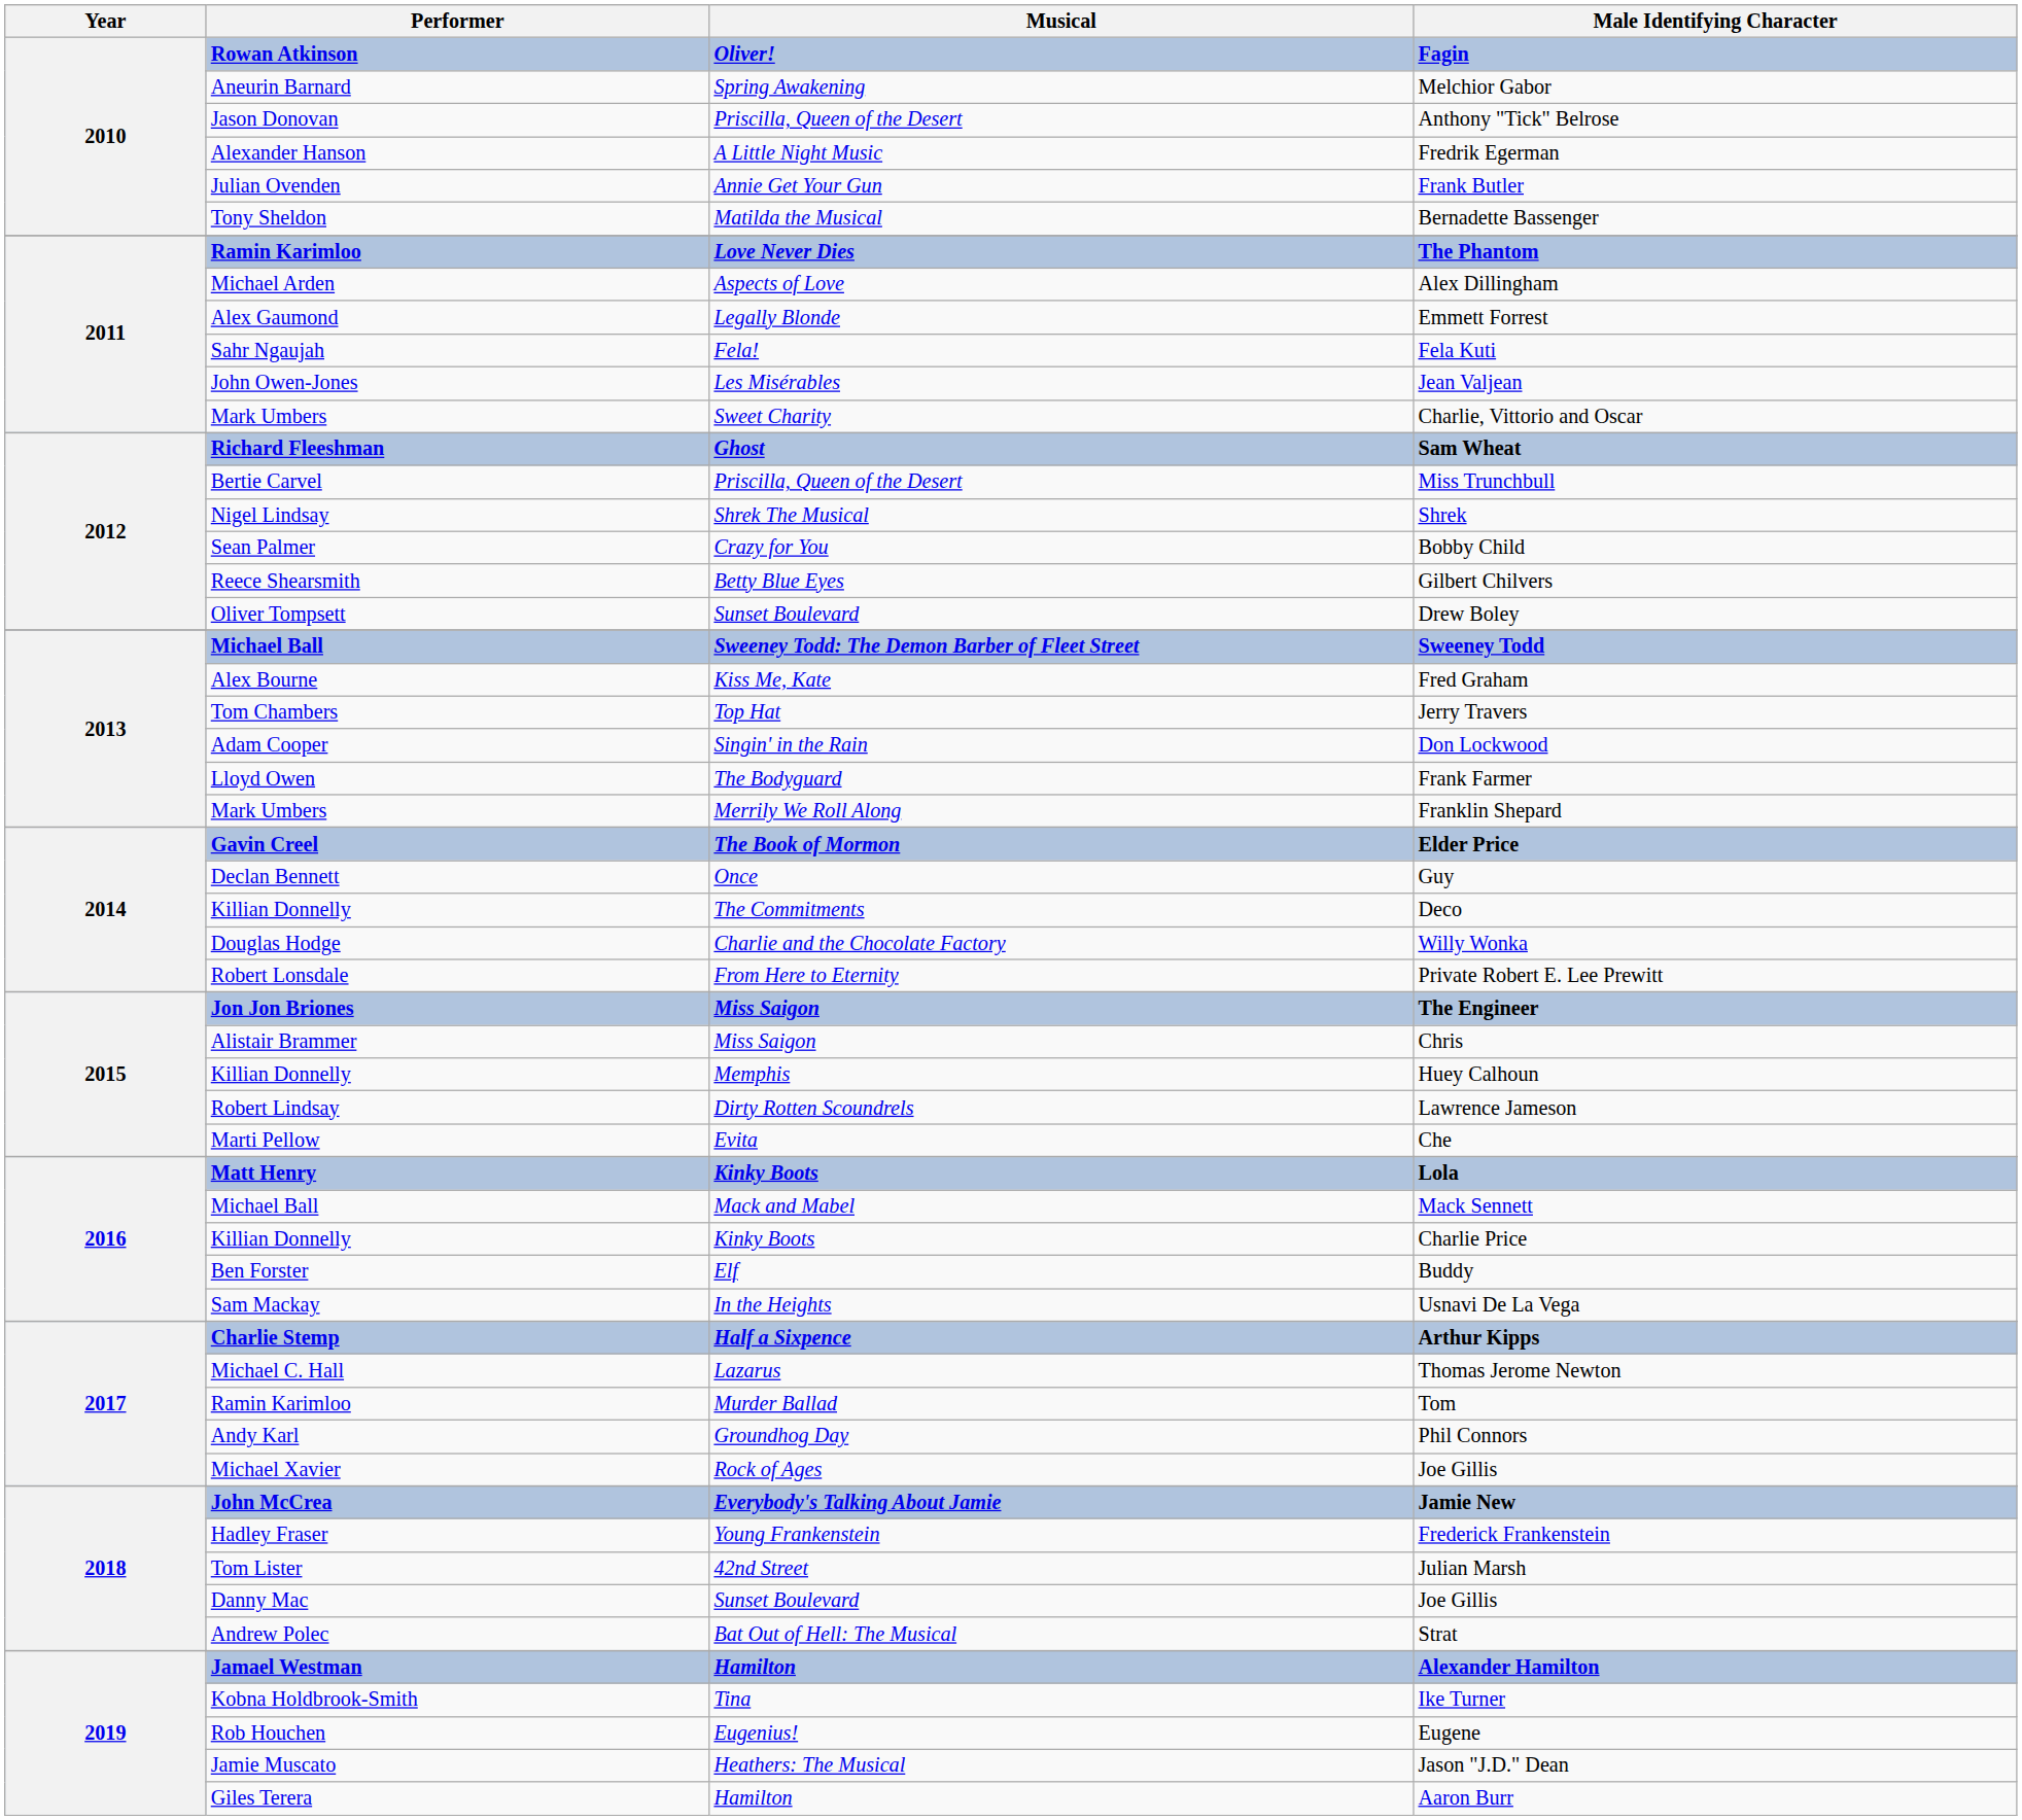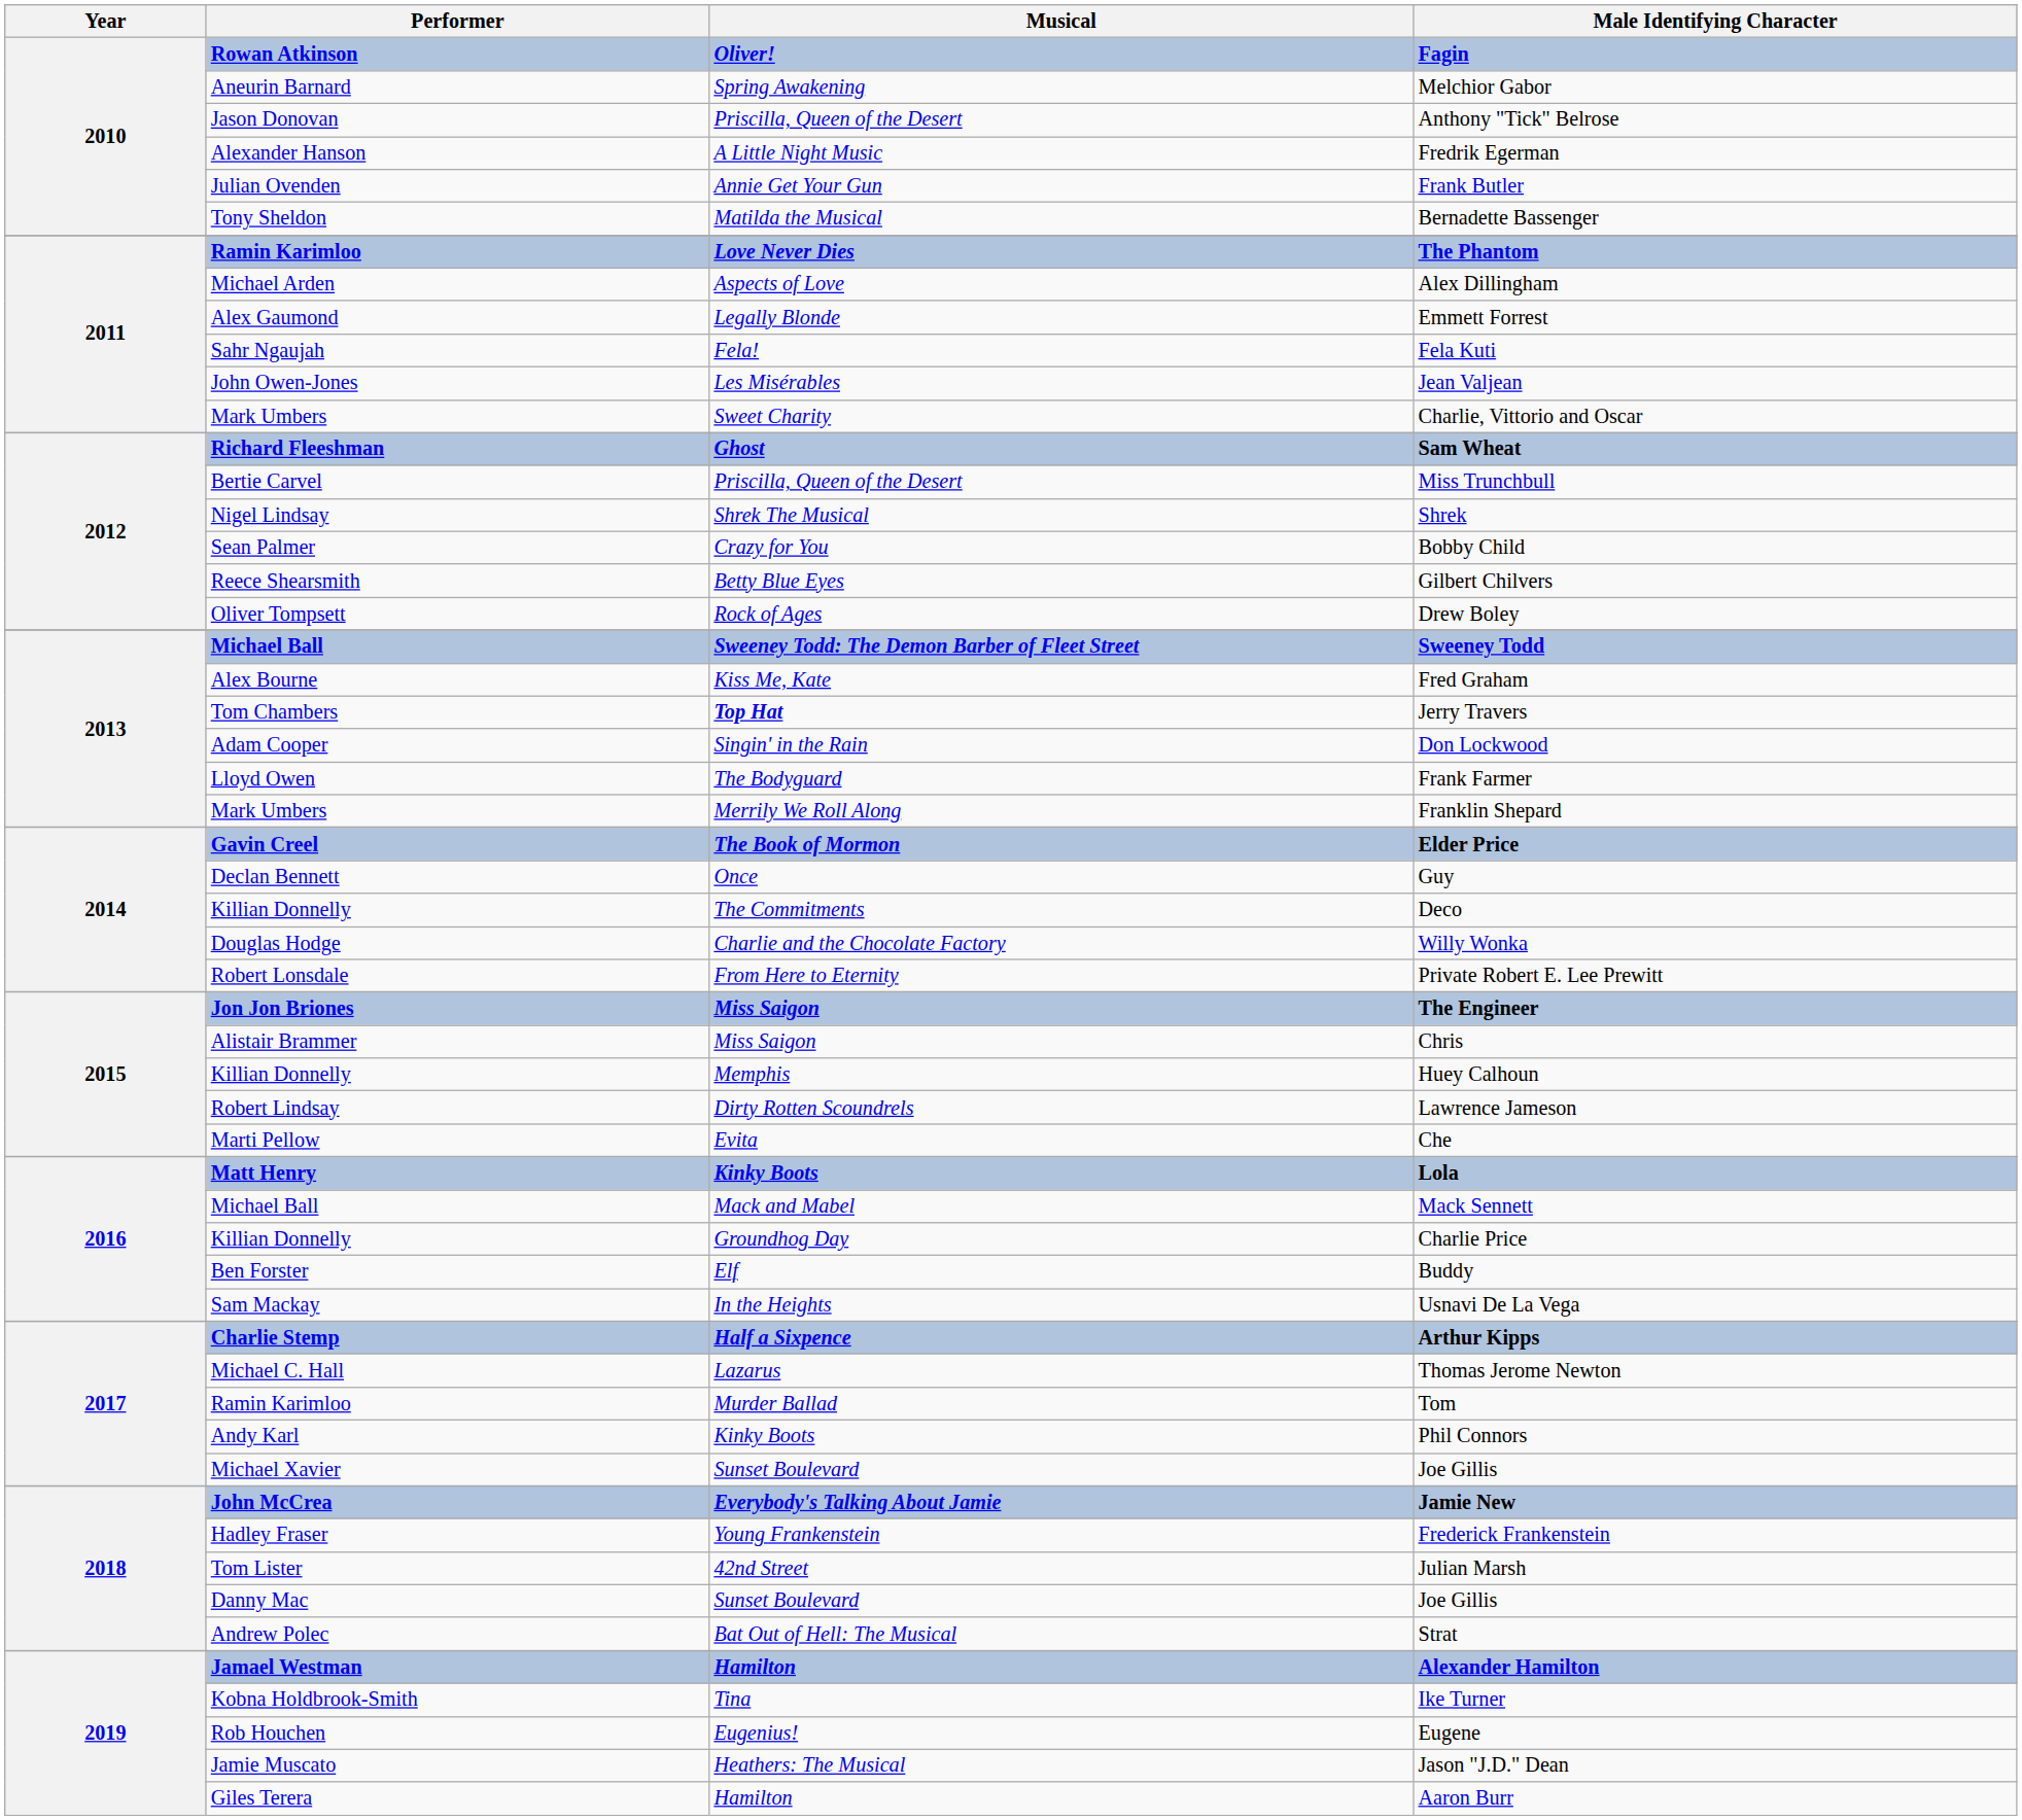 <table class="wikitable" style="width:98%;">
 <tr style="background:#bebebe;">
 <th style="width:10%;">Year</th>
 <th style="width:25%;">Performer</th>
 <th style="width:35%;">Musical</th>
 <th style="width:30%;">Male Identifying Character</th>
 </tr>
 <tr style="background:#B0C4DE">
 <th rowspan=6 align="center">2010</th>
 <td><strong><a href='#'>Rowan Atkinson</a></strong></td>
 <td><strong><em><a href='#'>Oliver!</a></em></strong></td>
 <td><strong><a href='#'>Fagin</a></strong></td>
 </tr>
 <tr>
 <td><a href='#'>Aneurin Barnard</a></td>
 <td><em><a href='#'>Spring Awakening</a></em></td>
 <td>Melchior Gabor</td>
 </tr>
 <tr>
 <td><a href='#'>Jason Donovan</a></td>
 <td><em><a href='#'>Priscilla, Queen of the Desert</a></em></td>
 <td>Anthony "Tick" Belrose</td>
 </tr>
 <tr>
 <td><a href='#'>Alexander Hanson</a></td>
 <td><em><a href='#'>A Little Night Music</a></em></td>
 <td>Fredrik Egerman</td>
 </tr>
 <tr>
 <td><a href='#'>Julian Ovenden</a></td>
 <td><em><a href='#'>Annie Get Your Gun</a></em></td>
 <td><a href='#'>Frank Butler</a></td>
 </tr>
 <tr>
 <td><a href='#'>Tony Sheldon</a></td>
 <td><em><a href='#'>Matilda the Musical</a></em></td>
 <td>Bernadette Bassenger</td>
 </tr>
 <tr>
 </tr>
 <tr style="background:#B0C4DE">
 <th rowspan=6 align="center">2011</th>
 <td><strong><a href='#'>Ramin Karimloo</a></strong></td>
 <td><strong><em><a href='#'>Love Never Dies</a></em></strong></td>
 <td><strong><a href='#'>The Phantom</a></strong></td>
 </tr>
 <tr>
 <td><a href='#'>Michael Arden</a></td>
 <td><em><a href='#'>Aspects of Love</a></em></td>
 <td>Alex Dillingham</td>
 </tr>
 <tr>
 <td><a href='#'>Alex Gaumond</a></td>
 <td><em><a href='#'>Legally Blonde</a></em></td>
 <td>Emmett Forrest</td>
 </tr>
 <tr>
 <td><a href='#'>Sahr Ngaujah</a></td>
 <td><em><a href='#'>Fela!</a></em></td>
 <td><a href='#'>Fela Kuti</a></td>
 </tr>
 <tr>
 <td><a href='#'>John Owen-Jones</a></td>
 <td><em><a href='#'>Les Misérables</a></em></td>
 <td><a href='#'>Jean Valjean</a></td>
 </tr>
 <tr>
 <td><a href='#'>Mark Umbers</a></td>
 <td><em><a href='#'>Sweet Charity</a></em></td>
 <td>Charlie, Vittorio and Oscar</td>
 </tr>
 <tr>
 </tr>
 <tr style="background:#B0C4DE">
 <th rowspan=6 align="center">2012</th>
 <td><strong><a href='#'>Richard Fleeshman</a></strong></td>
 <td><strong><em><a href='#'>Ghost</a></em></strong></td>
 <td><strong>Sam Wheat</strong></td>
 </tr>
 <tr>
 <td><a href='#'>Bertie Carvel</a></td>
 <td><em><a href='#'>Priscilla, Queen of the Desert</a></em></td>
 <td><a href='#'>Miss Trunchbull</a></td>
 </tr>
 <tr>
 <td><a href='#'>Nigel Lindsay</a></td>
 <td><em><a href='#'>Shrek The Musical</a></em></td>
 <td><a href='#'>Shrek</a></td>
 </tr>
 <tr>
 <td><a href='#'>Sean Palmer</a></td>
 <td><em><a href='#'>Crazy for You</a></em></td>
 <td>Bobby Child</td>
 </tr>
 <tr>
 <td><a href='#'>Reece Shearsmith</a></td>
 <td><em><a href='#'>Betty Blue Eyes</a></em></td>
 <td>Gilbert Chilvers</td>
 </tr>
 <tr>
 <td><a href='#'>Oliver Tompsett</a></td>
-<td><em><a href='#'>Sunset Boulevard</a></em></td>
+<td><em><a href='#'>Rock of Ages</a></em></td>
 <td>Drew Boley</td>
 </tr>
 <tr>
 </tr>
 <tr style="background:#B0C4DE">
 <th rowspan=6 align="center">2013</th>
 <td><strong><a href='#'>Michael Ball</a></strong></td>
 <td><strong><em><a href='#'>Sweeney Todd: The Demon Barber of Fleet Street</a></em></strong></td>
 <td><strong><a href='#'>Sweeney Todd</a></strong></td>
 </tr>
 <tr>
 <td><a href='#'>Alex Bourne</a></td>
 <td><em><a href='#'>Kiss Me, Kate</a></em></td>
 <td>Fred Graham</td>
 </tr>
 <tr>
 <td><a href='#'>Tom Chambers</a></td>
-<td><em><a href='#'>Top Hat</a></em></td>
+<td><strong><em><a href='#'>Top Hat</a></em></strong></td>
 <td>Jerry Travers</td>
 </tr>
 <tr>
 <td><a href='#'>Adam Cooper</a></td>
 <td><em><a href='#'>Singin' in the Rain</a></em></td>
 <td><a href='#'>Don Lockwood</a></td>
 </tr>
 <tr>
 <td><a href='#'>Lloyd Owen</a></td>
 <td><em><a href='#'>The Bodyguard</a></em></td>
 <td>Frank Farmer</td>
 </tr>
 <tr>
 <td><a href='#'>Mark Umbers</a></td>
 <td><em><a href='#'>Merrily We Roll Along</a></em></td>
 <td>Franklin Shepard</td>
 </tr>
 <tr>
 </tr>
 <tr style="background:#B0C4DE">
 <th rowspan=5 align="center">2014</th>
 <td><strong><a href='#'>Gavin Creel</a></strong></td>
 <td><strong><em><a href='#'>The Book of Mormon</a></em></strong></td>
 <td><strong>Elder Price</strong></td>
 </tr>
 <tr>
 <td><a href='#'>Declan Bennett</a></td>
 <td><em><a href='#'>Once</a></em></td>
 <td>Guy</td>
 </tr>
 <tr>
 <td><a href='#'>Killian Donnelly</a></td>
 <td><em><a href='#'>The Commitments</a></em></td>
 <td>Deco</td>
 </tr>
 <tr>
 <td><a href='#'>Douglas Hodge</a></td>
 <td><em><a href='#'>Charlie and the Chocolate Factory</a></em></td>
 <td><a href='#'>Willy Wonka</a></td>
 </tr>
 <tr>
 <td><a href='#'>Robert Lonsdale</a></td>
 <td><em><a href='#'>From Here to Eternity</a></em></td>
 <td>Private Robert E. Lee Prewitt</td>
 </tr>
 <tr>
 </tr>
 <tr style="background:#B0C4DE">
 <th rowspan=5 align="center">2015</th>
 <td><strong><a href='#'>Jon Jon Briones</a></strong></td>
 <td><strong><em><a href='#'>Miss Saigon</a></em></strong></td>
 <td><strong>The Engineer</strong></td>
 </tr>
 <tr>
 <td><a href='#'>Alistair Brammer</a></td>
 <td><em><a href='#'>Miss Saigon</a></em></td>
 <td>Chris</td>
 </tr>
 <tr>
 <td><a href='#'>Killian Donnelly</a></td>
 <td><em><a href='#'>Memphis</a></em></td>
 <td>Huey Calhoun</td>
 </tr>
 <tr>
 <td><a href='#'>Robert Lindsay</a></td>
 <td><em><a href='#'>Dirty Rotten Scoundrels</a></em></td>
 <td>Lawrence Jameson</td>
 </tr>
 <tr>
 <td><a href='#'>Marti Pellow</a></td>
 <td><em><a href='#'>Evita</a></em></td>
 <td>Che</td>
 </tr>
 <tr>
 </tr>
 <tr style="background:#B0C4DE">
 <th rowspan=5 align="center"><a href='#'>2016</a></th>
 <td><strong><a href='#'>Matt Henry</a></strong></td>
 <td><strong><em><a href='#'>Kinky Boots</a></em></strong></td>
 <td><strong>Lola</strong></td>
 </tr>
 <tr>
 <td><a href='#'>Michael Ball</a></td>
 <td><em><a href='#'>Mack and Mabel</a></em></td>
 <td><a href='#'>Mack Sennett</a></td>
 </tr>
 <tr>
 <td><a href='#'>Killian Donnelly</a></td>
-<td><em><a href='#'>Kinky Boots</a></em></td>
+<td><em><a href='#'>Groundhog Day</a></em></td>
 <td>Charlie Price</td>
 </tr>
 <tr>
 <td><a href='#'>Ben Forster</a></td>
 <td><em><a href='#'>Elf</a></em></td>
 <td>Buddy</td>
 </tr>
 <tr>
 <td><a href='#'>Sam Mackay</a></td>
 <td><em><a href='#'>In the Heights</a></em></td>
 <td>Usnavi De La Vega</td>
 </tr>
 <tr>
 </tr>
 <tr style="background:#B0C4DE">
 <th rowspan=5 align="center"><a href='#'>2017</a></th>
 <td><strong><a href='#'>Charlie Stemp</a></strong></td>
 <td><strong><em><a href='#'>Half a Sixpence</a></em></strong></td>
 <td><strong>Arthur Kipps</strong></td>
 </tr>
 <tr>
 <td><a href='#'>Michael C. Hall</a></td>
 <td><em><a href='#'>Lazarus</a></em></td>
 <td>Thomas Jerome Newton</td>
 </tr>
 <tr>
 <td><a href='#'>Ramin Karimloo</a></td>
 <td><em><a href='#'>Murder Ballad</a></em></td>
 <td>Tom</td>
 </tr>
 <tr>
 <td><a href='#'>Andy Karl</a></td>
-<td><em><a href='#'>Groundhog Day</a></em></td>
+<td><em><a href='#'>Kinky Boots</a></em></td>
 <td>Phil Connors</td>
 </tr>
 <tr>
 <td><a href='#'>Michael Xavier</a></td>
-<td><em><a href='#'>Rock of Ages</a></em></td>
+<td><em><a href='#'>Sunset Boulevard</a></em></td>
 <td>Joe Gillis</td>
 </tr>
 <tr>
 </tr>
 <tr style="background:#B0C4DE">
 <th rowspan=5 align="center"><a href='#'>2018</a></th>
 <td><strong><a href='#'>John McCrea</a></strong></td>
 <td><strong><em><a href='#'>Everybody's Talking About Jamie</a></em></strong></td>
 <td><strong>Jamie New</strong></td>
 </tr>
 <tr>
 <td><a href='#'>Hadley Fraser</a></td>
 <td><em><a href='#'>Young Frankenstein</a></em></td>
 <td><a href='#'>Frederick Frankenstein</a></td>
 </tr>
 <tr>
 <td><a href='#'>Tom Lister</a></td>
 <td><em><a href='#'>42nd Street</a></em></td>
 <td>Julian Marsh</td>
 </tr>
 <tr>
 <td><a href='#'>Danny Mac</a></td>
 <td><em><a href='#'>Sunset Boulevard</a></em></td>
 <td>Joe Gillis</td>
 </tr>
 <tr>
 <td><a href='#'>Andrew Polec</a></td>
 <td><em><a href='#'>Bat Out of Hell: The Musical</a></em></td>
 <td>Strat</td>
 </tr>
 <tr>
 </tr>
 <tr style="background:#B0C4DE">
 <th rowspan=5 align="center"><a href='#'>2019</a></th>
 <td><strong><a href='#'>Jamael Westman</a></strong></td>
 <td><strong><em><a href='#'>Hamilton</a></em></strong></td>
 <td><strong><a href='#'>Alexander Hamilton</a></strong></td>
 </tr>
 <tr>
 <td><a href='#'>Kobna Holdbrook-Smith</a></td>
 <td><em><a href='#'>Tina</a></em></td>
 <td><a href='#'>Ike Turner</a></td>
 </tr>
 <tr>
 <td><a href='#'>Rob Houchen</a></td>
 <td><em><a href='#'>Eugenius!</a></em></td>
 <td>Eugene</td>
 </tr>
 <tr>
 <td><a href='#'>Jamie Muscato</a></td>
 <td><em><a href='#'>Heathers: The Musical</a></em></td>
 <td>Jason "J.D." Dean</td>
 </tr>
 <tr>
 <td><a href='#'>Giles Terera</a></td>
 <td><em><a href='#'>Hamilton</a></em></td>
 <td><a href='#'>Aaron Burr</a></td>
 </tr>
 </table>
